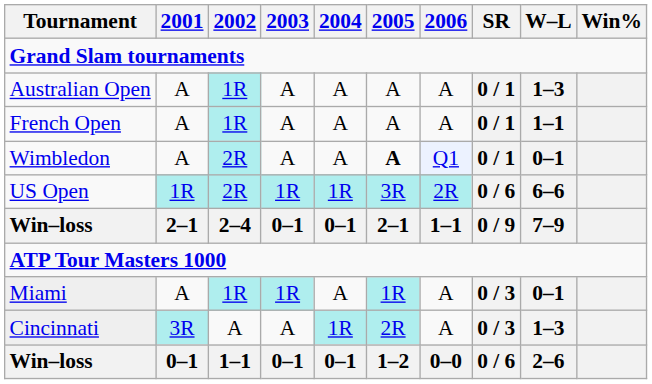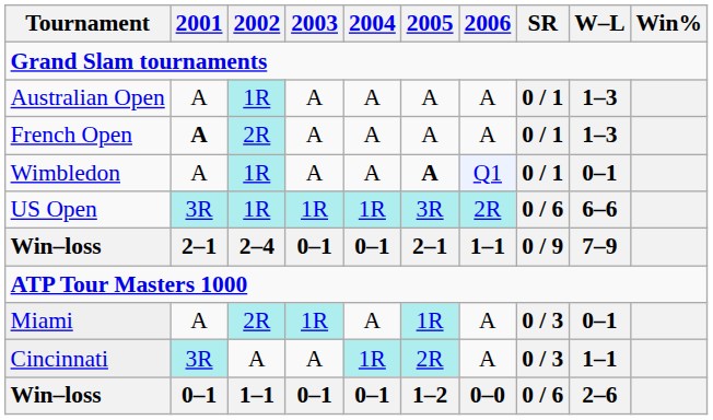 <table class=wikitable style=text-align:center>
 <tr>
 <th>Tournament</th>
 <th><a href='#'>2001</a></th>
 <th><a href='#'>2002</a></th>
 <th><a href='#'>2003</a></th>
 <th><a href='#'>2004</a></th>
 <th><a href='#'>2005</a></th>
 <th><a href='#'>2006</a></th>
 <th>SR</th>
 <th>W–L</th>
 <th>Win%</th>
 </tr>
 <tr>
 <td colspan=25 style=text-align:left><a href='#'><strong>Grand Slam tournaments</strong></a></td>
 </tr>
 <tr>
 <td align=left><a href='#'>Australian Open</a></td>
 <td>A</td>
 <td bgcolor=afeeee><a href='#'>1R</a></td>
 <td>A</td>
 <td>A</td>
 <td>A</td>
 <td>A</td>
 <th>0 / 1</th>
 <th>1–3</th>
 <th></th>
 </tr>
 <tr>
 <td align=left><a href='#'>French Open</a></td>
-<td>A</td>
-<td bgcolor=afeeee><a href='#'>1R</a></td>
+<td><strong>A</strong></td>
+<td bgcolor=afeeee><a href='#'>2R</a></td>
 <td>A</td>
 <td>A</td>
 <td>A</td>
 <td>A</td>
 <th>0 / 1</th>
-<th>1–1</th>
+<th>1–3</th>
 <th></th>
 </tr>
 <tr>
 <td align=left><a href='#'>Wimbledon</a></td>
 <td>A</td>
-<td bgcolor=afeeee><a href='#'>2R</a></td>
+<td bgcolor=afeeee><a href='#'>1R</a></td>
 <td>A</td>
 <td>A</td>
 <td><strong>A</strong></td>
 <td bgcolor=ecf2ff><a href='#'>Q1</a></td>
 <th>0 / 1</th>
 <th>0–1</th>
 <th></th>
 </tr>
 <tr>
 <td align=left><a href='#'>US Open</a></td>
+<td bgcolor=afeeee><a href='#'>3R</a></td>
 <td bgcolor=afeeee><a href='#'>1R</a></td>
-<td bgcolor=afeeee><a href='#'>2R</a></td>
 <td bgcolor=afeeee><a href='#'>1R</a></td>
 <td bgcolor=afeeee><a href='#'>1R</a></td>
 <td bgcolor=afeeee><a href='#'>3R</a></td>
 <td bgcolor=afeeee><a href='#'>2R</a></td>
 <th>0 / 6</th>
 <th>6–6</th>
 <th></th>
 </tr>
 <tr>
 <th style=text-align:left><strong>Win–loss</strong></th>
 <th>2–1</th>
 <th>2–4</th>
 <th>0–1</th>
 <th>0–1</th>
 <th>2–1</th>
 <th>1–1</th>
 <th>0 / 9</th>
 <th>7–9</th>
 <th></th>
 </tr>
 <tr>
 <td colspan=25 style=text-align:left><strong><a href='#'>ATP Tour Masters 1000</a></strong></td>
 </tr>
 <tr>
 <td bgcolor=efefef align=left><a href='#'>Miami</a></td>
 <td>A</td>
-<td bgcolor=afeeee><a href='#'>1R</a></td>
+<td bgcolor=afeeee><a href='#'>2R</a></td>
 <td bgcolor=afeeee><a href='#'>1R</a></td>
 <td>A</td>
 <td bgcolor=afeeee><a href='#'>1R</a></td>
 <td>A</td>
 <th>0 / 3</th>
 <th>0–1</th>
 <th></th>
 </tr>
 <tr>
 <td bgcolor=efefef align=left><a href='#'>Cincinnati</a></td>
 <td bgcolor=afeeee><a href='#'>3R</a></td>
 <td>A</td>
 <td>A</td>
 <td bgcolor=afeeee><a href='#'>1R</a></td>
 <td bgcolor=afeeee><a href='#'>2R</a></td>
 <td>A</td>
 <th>0 / 3</th>
-<th>1–3</th>
+<th>1–1</th>
 <th></th>
 </tr>
 <tr>
 <th style=text-align:left><strong>Win–loss</strong></th>
 <th>0–1</th>
 <th>1–1</th>
 <th>0–1</th>
 <th>0–1</th>
 <th>1–2</th>
 <th>0–0</th>
 <th>0 / 6</th>
 <th>2–6</th>
 <th></th>
 </tr>
 </table>
